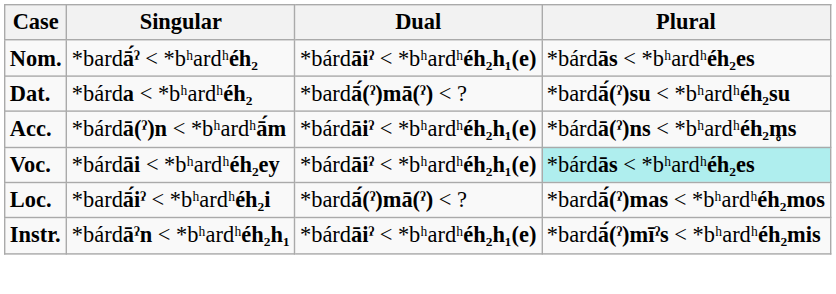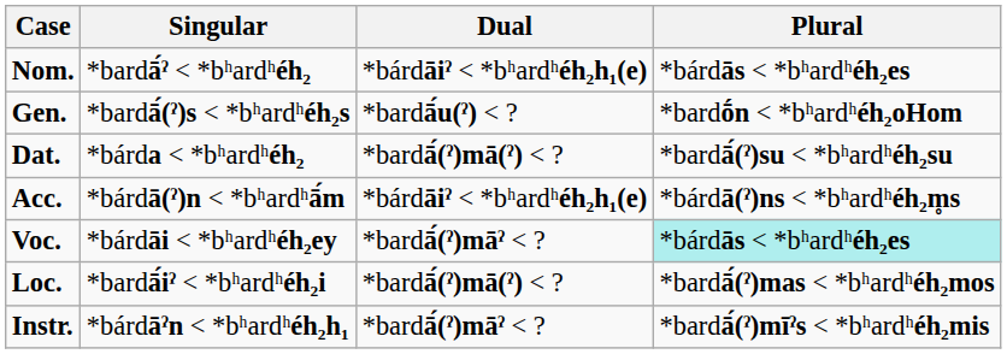 <table class="wikitable sortable">
 <tr>
 <th>Case</th>
 <th>Singular</th>
 <th>Dual</th>
 <th>Plural</th>
 </tr>
 <tr>
 <td><strong>Nom.</strong></td>
 <td>*bard<strong>ā́ˀ</strong> < *bʰardʰ<strong>éh₂</strong></td>
 <td>*bárd<strong>āiˀ</strong> < *bʰardʰ<strong>éh₂h₁(e)</strong></td>
 <td>*bárd<strong>ās</strong> < *bʰardʰ<strong>éh₂es</strong></td>
+</tr>
+<tr>
+<td><strong>Gen.</strong></td>
+<td>*bard<strong>ā́(ˀ)s</strong> < *bʰardʰ<strong>éh₂s</strong></td>
+<td>*bard<strong>ā́u(ˀ)</strong> < ?</td>
+<td>*bard<strong>ṓn</strong> < *bʰardʰ<strong>éh₂oHom</strong></td>
 </tr>
 <tr>
 <td><strong>Dat.</strong></td>
 <td>*bárd<strong>a</strong> < *bʰardʰ<strong>éh₂</strong></td>
 <td>*bard<strong>ā́(ˀ)mā(ˀ)</strong> < ?</td>
 <td>*bard<strong>ā́(ˀ)su</strong> < *bʰardʰ<strong>éh₂su</strong></td>
 </tr>
 <tr>
 <td><strong>Acc.</strong></td>
 <td>*bárd<strong>ā(ˀ)n</strong> < *bʰardʰ<strong>ā́m</strong></td>
 <td>*bárd<strong>āiˀ</strong> < *bʰardʰ<strong>éh₂h₁(e)</strong></td>
 <td>*bárd<strong>ā(ˀ)ns</strong> < *bʰardʰ<strong>éh₂m̥s</strong></td>
 </tr>
 <tr>
 <td><strong>Voc.</strong></td>
 <td>*bárd<strong>āi</strong> < *bʰardʰ<strong>éh₂ey</strong></td>
-<td>*bárd<strong>āiˀ</strong> < *bʰardʰ<strong>éh₂h₁(e)</strong></td>
+<td>*bard<strong>ā́(ˀ)māˀ</strong> < ?</td>
 <td style="background: paleturquoise;">*bárd<strong>ās</strong> < *bʰardʰ<strong>éh₂es</strong></td>
 </tr>
 <tr>
 <td><strong>Loc.</strong></td>
 <td>*bard<strong>ā́iˀ</strong> < *bʰardʰ<strong>éh₂i</strong></td>
 <td>*bard<strong>ā́(ˀ)mā(ˀ)</strong> < ?</td>
 <td>*bard<strong>ā́(ˀ)mas</strong> < *bʰardʰ<strong>éh₂mos</strong></td>
 </tr>
 <tr>
 <td><strong>Instr.</strong></td>
 <td>*bárd<strong>āˀn</strong> < *bʰardʰ<strong>éh₂h₁</strong></td>
-<td>*bárd<strong>āiˀ</strong> < *bʰardʰ<strong>éh₂h₁(e)</strong></td>
+<td>*bard<strong>ā́(ˀ)māˀ</strong> < ?</td>
 <td>*bard<strong>ā́(ˀ)mīˀs</strong> < *bʰardʰ<strong>éh₂mis</strong></td>
 </tr>
 </table>
